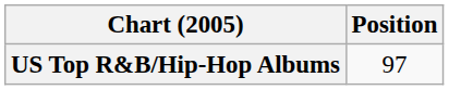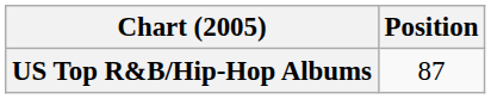 <table class="wikitable sortable plainrowheaders" style="text-align:center">
 <tr>
 <th scope="col">Chart (2005)</th>
 <th scope="col">Position</th>
 </tr>
 <tr>
 <th scope="row">US Top R&B/Hip-Hop Albums</th>
-<td>97</td>
+<td>87</td>
 </tr>
 </table>
